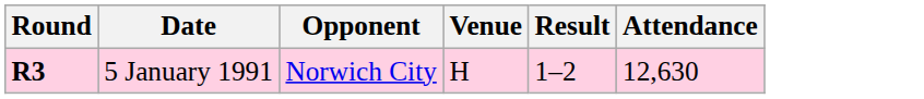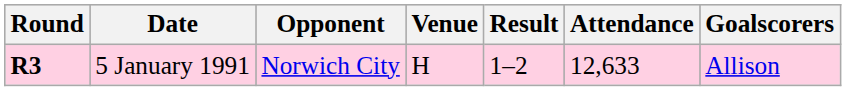 <table class="wikitable">
 <tr>
 <th>Round</th>
 <th>Date</th>
 <th>Opponent</th>
 <th>Venue</th>
 <th>Result</th>
 <th>Attendance</th>
+<th>Goalscorers</th>
 </tr>
 <tr style="background-color: #ffd0e3;">
 <td><strong>R3</strong></td>
 <td>5 January 1991</td>
 <td><a href='#'>Norwich City</a></td>
 <td>H</td>
 <td>1–2</td>
-<td>12,630</td>
+<td>12,633</td>
+<td><a href='#'>Allison</a></td>
 </tr>
 </table>
